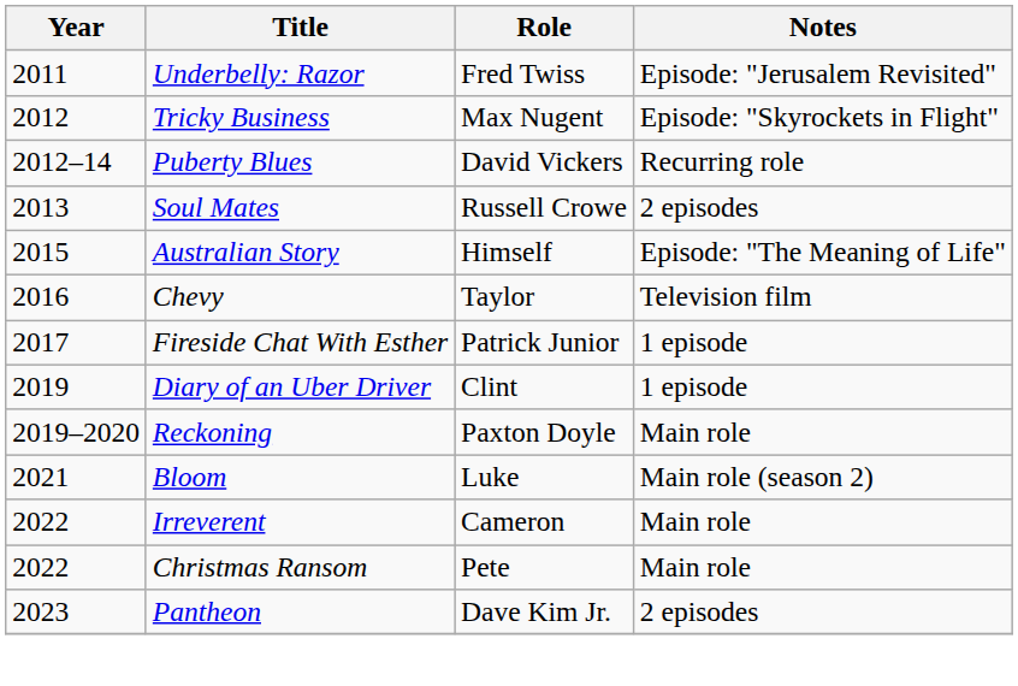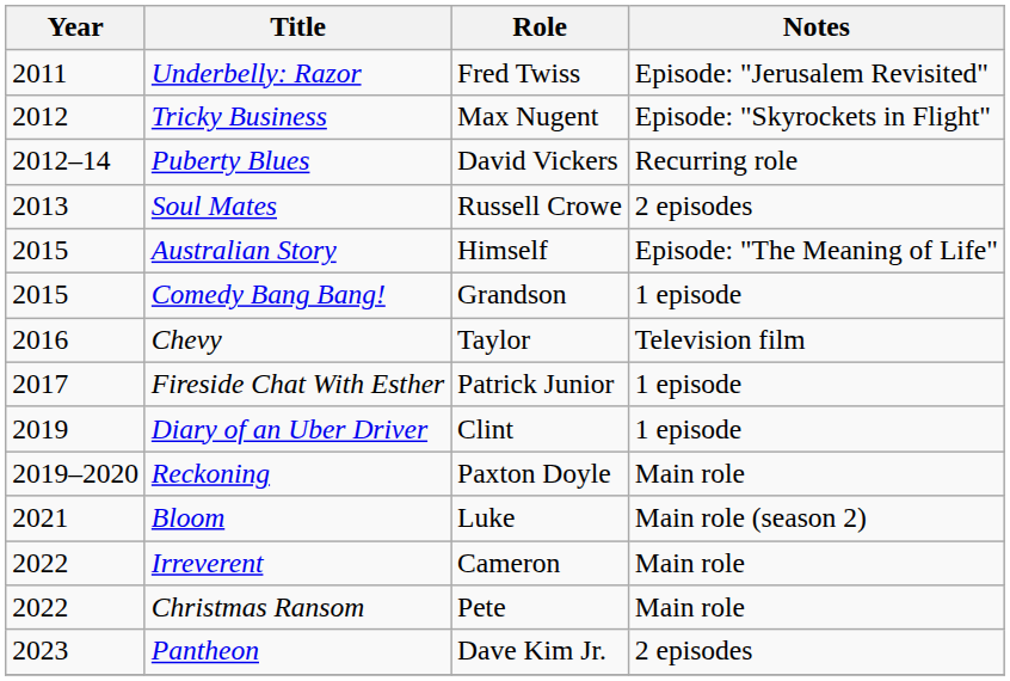 <table class="wikitable sortable">
 <tr>
 <th>Year</th>
 <th>Title</th>
 <th>Role</th>
 <th>Notes</th>
 </tr>
 <tr>
 <td>2011</td>
 <td><em><a href='#'>Underbelly: Razor</a></em></td>
 <td>Fred Twiss</td>
 <td>Episode: "Jerusalem Revisited"</td>
 </tr>
 <tr>
 <td>2012</td>
 <td><em><a href='#'>Tricky Business</a></em></td>
 <td>Max Nugent</td>
 <td>Episode: "Skyrockets in Flight"</td>
 </tr>
 <tr>
 <td>2012–14</td>
 <td><em><a href='#'>Puberty Blues</a></em></td>
 <td>David Vickers</td>
 <td>Recurring role</td>
 </tr>
 <tr>
 <td>2013</td>
 <td><em><a href='#'>Soul Mates</a> </em></td>
 <td>Russell Crowe</td>
 <td>2 episodes</td>
 </tr>
 <tr>
 <td>2015</td>
 <td><em><a href='#'>Australian Story</a></em></td>
 <td>Himself</td>
 <td>Episode: "The Meaning of Life"</td>
+</tr>
+<tr>
+<td>2015</td>
+<td><em><a href='#'>Comedy Bang Bang!</a></em></td>
+<td>Grandson</td>
+<td>1 episode</td>
 </tr>
 <tr>
 <td>2016</td>
 <td><em>Chevy</em></td>
 <td>Taylor</td>
 <td>Television film</td>
 </tr>
 <tr>
 <td>2017</td>
 <td><em>Fireside Chat With Esther</em></td>
 <td>Patrick Junior</td>
 <td>1 episode</td>
 </tr>
 <tr>
 <td>2019</td>
 <td><em><a href='#'>Diary of an Uber Driver</a></em></td>
 <td>Clint</td>
 <td>1 episode</td>
 </tr>
 <tr>
 <td>2019–2020</td>
 <td><em><a href='#'>Reckoning</a></em></td>
 <td>Paxton Doyle</td>
 <td>Main role</td>
 </tr>
 <tr>
 <td>2021</td>
 <td><em><a href='#'>Bloom</a></em></td>
 <td>Luke</td>
 <td>Main role (season 2)</td>
 </tr>
 <tr>
 <td>2022</td>
 <td><em><a href='#'>Irreverent</a></em></td>
 <td>Cameron</td>
 <td>Main role</td>
 </tr>
 <tr>
 <td>2022</td>
 <td><em>Christmas Ransom</em></td>
 <td>Pete</td>
 <td>Main role</td>
 </tr>
 <tr>
 <td>2023</td>
 <td><em><a href='#'>Pantheon</a></em></td>
 <td>Dave Kim Jr.</td>
 <td>2 episodes</td>
 </tr>
 <tr>
 </tr>
 </table>
